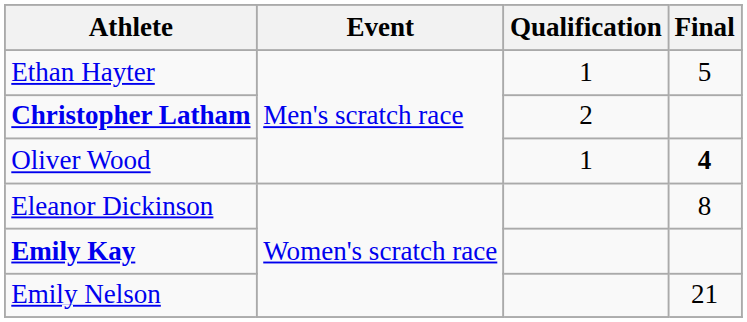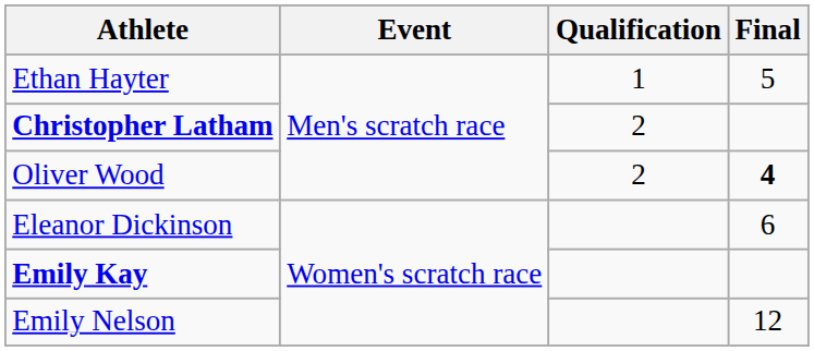 <table class="wikitable" style="font-size:90%;">
 <tr>
 <th>Athlete</th>
 <th>Event</th>
 <th>Qualification</th>
 <th>Final</th>
 </tr>
 <tr align=center>
 <td align=left><a href='#'>Ethan Hayter</a></td>
 <td align=left rowspan=3><a href='#'>Men's scratch race</a></td>
 <td>1</td>
 <td>5</td>
 </tr>
 <tr align=center>
 <td align=left><strong><a href='#'>Christopher Latham</a></strong></td>
 <td>2</td>
 <td></td>
 </tr>
 <tr align=center>
 <td align=left><a href='#'>Oliver Wood</a></td>
-<td>1</td>
+<td>2</td>
 <td><strong>4</strong></td>
 </tr>
 <tr align=center>
 <td align=left><a href='#'>Eleanor Dickinson</a></td>
 <td align=left rowspan=3><a href='#'>Women's scratch race</a></td>
 <td></td>
-<td>8</td>
+<td>6</td>
 </tr>
 <tr align=center>
 <td align=left><strong><a href='#'>Emily Kay</a></strong></td>
 <td></td>
 <td></td>
 </tr>
 <tr align=center>
 <td align=left><a href='#'>Emily Nelson</a></td>
 <td></td>
-<td>21</td>
+<td>12</td>
 </tr>
 </table>
